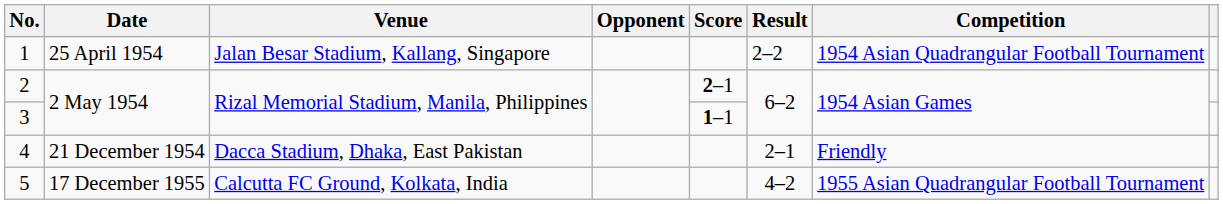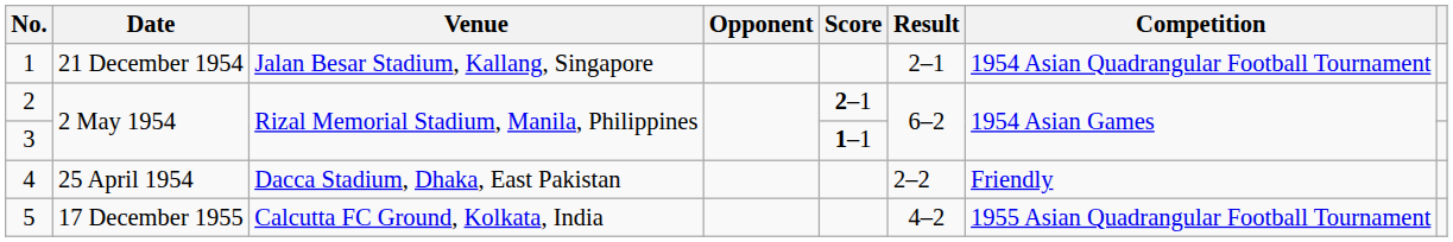 <table class="wikitable plainrowheaders sortable">
 <tr>
 <th scope="col">No.</th>
 <th scope="col">Date</th>
 <th scope="col">Venue</th>
 <th scope="col">Opponent</th>
 <th scope="col">Score</th>
 <th scope="col">Result</th>
 <th scope="col">Competition</th>
 <th scope="col" class="unsortable"></th>
 </tr>
 <tr>
 <td align="center">1</td>
-<td>25 April 1954</td>
+<td>21 December 1954</td>
 <td><a href='#'>Jalan Besar Stadium</a>, <a href='#'>Kallang</a>, Singapore</td>
 <td></td>
 <td></td>
-<td>2–2</td>
+<td align="center">2–1</td>
 <td><a href='#'>1954 Asian Quadrangular Football Tournament</a></td>
 <td></td>
 </tr>
 <tr>
 <td align="center">2</td>
 <td rowspan="2">2 May 1954</td>
 <td rowspan="2"><a href='#'>Rizal Memorial Stadium</a>, <a href='#'>Manila</a>, Philippines</td>
 <td rowspan="2"></td>
 <td align="center"><strong>2</strong>–1</td>
 <td rowspan="2" align="center">6–2</td>
 <td rowspan="2"><a href='#'>1954 Asian Games</a></td>
 <td></td>
 </tr>
 <tr>
 <td align="center">3</td>
 <td align="center"><strong>1</strong>–1</td>
 <td></td>
 </tr>
 <tr>
 <td align="center">4</td>
-<td>21 December 1954</td>
+<td>25 April 1954</td>
 <td><a href='#'>Dacca Stadium</a>, <a href='#'>Dhaka</a>, East Pakistan</td>
 <td></td>
 <td align="center"></td>
-<td align="center">2–1</td>
+<td>2–2</td>
 <td><a href='#'>Friendly</a></td>
 <td></td>
 </tr>
 <tr>
 <td align="center">5</td>
 <td>17 December 1955</td>
 <td><a href='#'>Calcutta FC Ground</a>, <a href='#'>Kolkata</a>, India</td>
 <td></td>
 <td align="center"></td>
 <td align="center">4–2</td>
 <td><a href='#'>1955 Asian Quadrangular Football Tournament</a></td>
 <td></td>
 </tr>
 </table>
